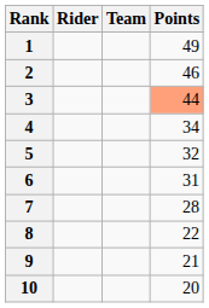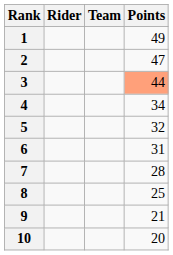 <table class="wikitable">
 <tr>
 <th scope="col">Rank</th>
 <th scope="col">Rider</th>
 <th scope="col">Team</th>
 <th scope="col">Points</th>
 </tr>
 <tr>
 <th scope="row">1</th>
 <td> </td>
 <td></td>
 <td style="text-align:right;">49</td>
 </tr>
 <tr>
 <th scope="row">2</th>
 <td> </td>
 <td></td>
-<td style="text-align:right;">46</td>
+<td style="text-align:right;">47</td>
 </tr>
 <tr>
 <th scope="row">3</th>
 <td></td>
 <td></td>
 <td style="background: lightsalmon; text-align:right;">44</td>
 </tr>
 <tr>
 <th scope="row">4</th>
 <td></td>
 <td></td>
 <td style="text-align:right;">34</td>
 </tr>
 <tr>
 <th scope="row">5</th>
 <td></td>
 <td></td>
 <td style="text-align:right;">32</td>
 </tr>
 <tr>
 <th scope="row">6</th>
 <td></td>
 <td></td>
 <td style="text-align:right;">31</td>
 </tr>
 <tr>
 <th scope="row">7</th>
 <td></td>
 <td></td>
 <td style="text-align:right;">28</td>
 </tr>
 <tr>
 <th scope="row">8</th>
 <td></td>
 <td></td>
-<td style="text-align:right;">22</td>
+<td style="text-align:right;">25</td>
 </tr>
 <tr>
 <th scope="row">9</th>
 <td></td>
 <td></td>
 <td style="text-align:right;">21</td>
 </tr>
 <tr>
 <th scope="row">10</th>
 <td></td>
 <td></td>
 <td style="text-align:right;">20</td>
 </tr>
 </table>
